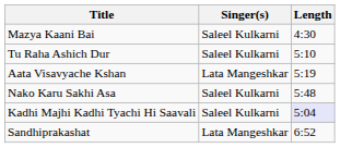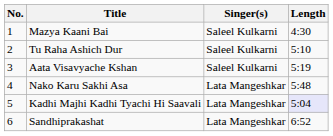 <table class="wikitable">
 <tr>
+<th>No.</th>
 <th>Title</th>
 <th>Singer(s)</th>
 <th>Length</th>
 </tr>
 <tr>
+<td>1</td>
 <td>Mazya Kaani Bai</td>
 <td>Saleel Kulkarni</td>
 <td>4:30</td>
 </tr>
 <tr>
+<td>2</td>
 <td>Tu Raha Ashich Dur</td>
 <td>Saleel Kulkarni</td>
 <td>5:10</td>
 </tr>
 <tr>
+<td>3</td>
 <td>Aata Visavyache Kshan</td>
-<td>Lata Mangeshkar</td>
+<td>Saleel Kulkarni</td>
 <td>5:19</td>
 </tr>
 <tr>
+<td>4</td>
 <td>Nako Karu Sakhi Asa</td>
-<td>Saleel Kulkarni</td>
+<td>Lata Mangeshkar</td>
 <td>5:48</td>
 </tr>
 <tr>
+<td>5</td>
 <td>Kadhi Majhi Kadhi Tyachi Hi Saavali</td>
-<td>Saleel Kulkarni</td>
+<td>Lata Mangeshkar</td>
 <td style="background: lavender;">5:04</td>
 </tr>
 <tr>
+<td>6</td>
 <td>Sandhiprakashat</td>
 <td>Lata Mangeshkar</td>
 <td>6:52</td>
 </tr>
 </table>
